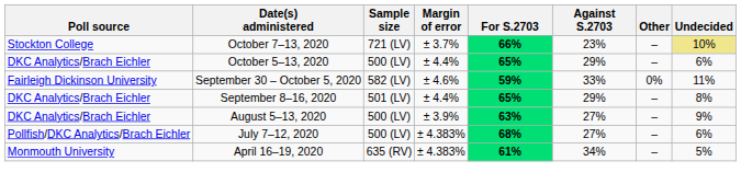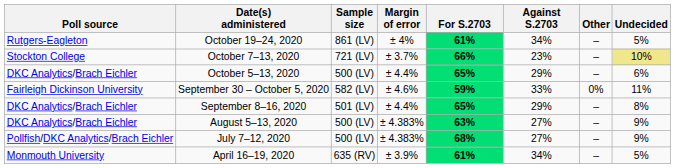 <table class="wikitable" style="font-size:90%;text-align:center;">
 <tr valign=bottom>
 <th>Poll source</th>
 <th>Date(s)<br>administered</th>
 <th>Sample<br>size</th>
 <th>Margin<br>of error</th>
 <th style="width:100px;">For S.2703</th>
 <th style="width:100px;">Against S.2703</th>
 <th>Other</th>
 <th>Undecided</th>
+</tr>
+<tr>
+<td style="text-align:left;"><a href='#'>Rutgers-Eagleton</a></td>
+<td>October 19–24, 2020</td>
+<td>861 (LV)</td>
+<td>± 4%</td>
+<td style="background: rgb(1,223,116);"><strong>61%</strong></td>
+<td>34%</td>
+<td>–</td>
+<td>5%</td>
 </tr>
 <tr>
 <td style="text-align:left;"><a href='#'>Stockton College</a></td>
 <td>October 7–13, 2020</td>
 <td>721 (LV)</td>
 <td>± 3.7%</td>
 <td style="background: rgb(1,223,116);"><strong>66%</strong></td>
 <td>23%</td>
 <td>–</td>
 <td style="background: khaki;">10%</td>
 </tr>
 <tr>
 <td style="text-align:left;"><a href='#'>DKC Analytics</a>/<a href='#'>Brach Eichler</a></td>
 <td>October 5–13, 2020</td>
 <td>500 (LV)</td>
 <td>± 4.4%</td>
 <td style="background: rgb(1,223,116);"><strong>65%</strong></td>
 <td>29%</td>
 <td>–</td>
 <td>6%</td>
 </tr>
 <tr>
 <td style="text-align:left;"><a href='#'>Fairleigh Dickinson University</a></td>
 <td>September 30 – October 5, 2020</td>
 <td>582 (LV)</td>
 <td>± 4.6%</td>
 <td style="background: rgb(1,223,116);"><strong>59%</strong></td>
 <td>33%</td>
 <td>0%</td>
 <td>11%</td>
 </tr>
 <tr>
 <td style="text-align:left;"><a href='#'>DKC Analytics</a>/<a href='#'>Brach Eichler</a></td>
 <td>September 8–16, 2020</td>
 <td>501 (LV)</td>
 <td>± 4.4%</td>
 <td style="background: rgb(1,223,116);"><strong>65%</strong></td>
 <td>29%</td>
 <td>–</td>
 <td>8%</td>
 </tr>
 <tr>
 <td style="text-align:left;"><a href='#'>DKC Analytics</a>/<a href='#'>Brach Eichler</a></td>
 <td>August 5–13, 2020</td>
 <td>500 (LV)</td>
-<td>± 3.9%</td>
+<td>± 4.383%</td>
 <td style="background: rgb(1,223,116);"><strong>63%</strong></td>
 <td>27%</td>
 <td>–</td>
 <td>9%</td>
 </tr>
 <tr>
 <td style="text-align:left;"><a href='#'>Pollfish</a>/<a href='#'>DKC Analytics</a>/<a href='#'>Brach Eichler</a></td>
 <td>July 7–12, 2020</td>
 <td>500 (LV)</td>
 <td>± 4.383%</td>
 <td style="background: rgb(1,223,116);"><strong>68%</strong></td>
 <td>27%</td>
 <td>–</td>
-<td>6%</td>
+<td>9%</td>
 </tr>
 <tr>
 <td style="text-align:left;"><a href='#'>Monmouth University</a></td>
 <td>April 16–19, 2020</td>
 <td>635 (RV)</td>
-<td>± 4.383%</td>
+<td>± 3.9%</td>
 <td style="background: rgb(1,223,116);"><strong>61%</strong></td>
 <td>34%</td>
 <td>–</td>
 <td>5%</td>
 </tr>
 </table>
